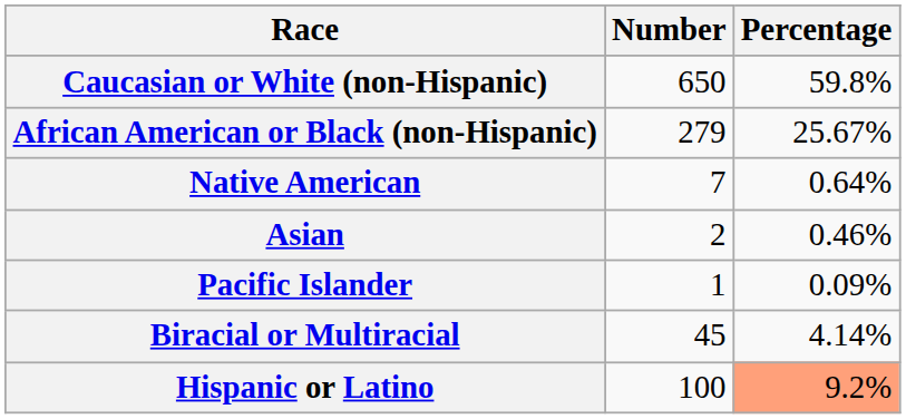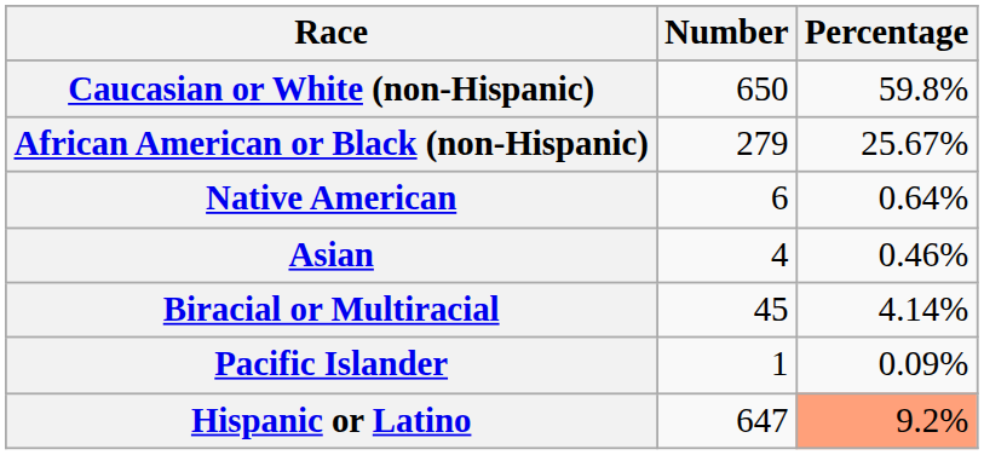 <table class="wikitable" style="text-align:right">
 <tr>
 <th scope="col">Race</th>
 <th scope="col">Number</th>
 <th scope="col">Percentage</th>
 </tr>
 <tr>
 <th scope="row"><a href='#'>Caucasian or White</a> (non-Hispanic)</th>
 <td>650</td>
 <td>59.8%</td>
 </tr>
 <tr>
 <th scope="row"><a href='#'>African American or Black</a> (non-Hispanic)</th>
 <td>279</td>
 <td>25.67%</td>
 </tr>
 <tr>
 <th scope="row"><a href='#'>Native American</a></th>
-<td>7</td>
+<td>6</td>
 <td>0.64%</td>
 </tr>
 <tr>
 <th scope="row"><a href='#'>Asian</a></th>
-<td>2</td>
+<td>4</td>
 <td>0.46%</td>
+</tr>
+<tr>
+<th scope="row"><a href='#'>Biracial or Multiracial</a></th>
+<td>45</td>
+<td>4.14%</td>
 </tr>
 <tr>
 <th scope="row"><a href='#'>Pacific Islander</a></th>
 <td>1</td>
 <td>0.09%</td>
 </tr>
 <tr>
-<th scope="row"><a href='#'>Biracial or Multiracial</a></th>
-<td>45</td>
-<td>4.14%</td>
-</tr>
-<tr>
 <th scope="row"><a href='#'>Hispanic</a> or <a href='#'>Latino</a></th>
-<td>100</td>
+<td>647</td>
 <td style="background: lightsalmon;">9.2%</td>
 </tr>
 </table>
